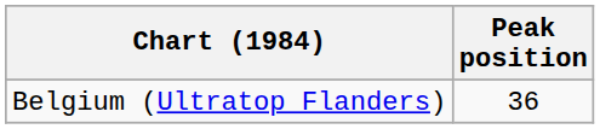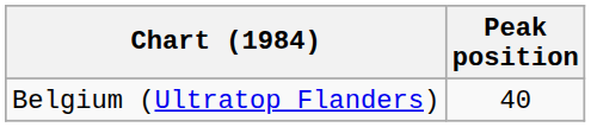 <table class="wikitable">
 <tr>
 <th align="left">Chart (1984)</th>
 <th align="left">Peak<br>position</th>
 </tr>
 <tr>
 <td align="left">Belgium (<a href='#'>Ultratop Flanders</a>)</td>
-<td style="text-align:center;">36</td>
+<td style="text-align:center;">40</td>
 </tr>
 </table>
